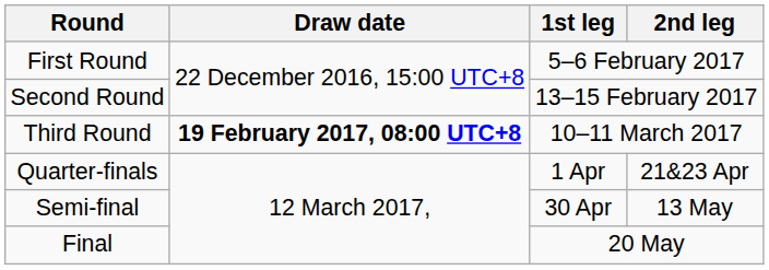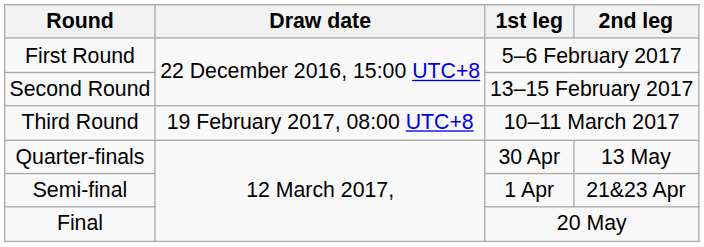 <table class="wikitable" style="text-align:center">
 <tr>
 <th>Round</th>
 <th>Draw date</th>
 <th>1st leg</th>
 <th>2nd leg</th>
 </tr>
 <tr>
 <td>First Round</td>
 <td rowspan="2">22 December 2016, 15:00 <a href='#'>UTC+8</a></td>
 <td colspan=2>5–6 February 2017</td>
 </tr>
 <tr>
 <td>Second Round</td>
 <td colspan=2>13–15 February 2017</td>
 </tr>
 <tr>
 <td>Third Round</td>
-<td><strong>19 February 2017, 08:00 <a href='#'>UTC+8</a></strong></td>
+<td>19 February 2017, 08:00 <a href='#'>UTC+8</a></td>
 <td colspan=2>10–11 March 2017</td>
 </tr>
 <tr>
 <td>Quarter-finals</td>
 <td rowspan="3">12 March 2017, </td>
-<td>1 Apr</td>
-<td>21&23 Apr</td>
+<td>30 Apr</td>
+<td>13 May</td>
 </tr>
 <tr>
 <td>Semi-final</td>
-<td>30 Apr</td>
-<td>13 May</td>
+<td>1 Apr</td>
+<td>21&23 Apr</td>
 </tr>
 <tr>
 <td>Final</td>
 <td colspan=2>20 May</td>
 </tr>
 </table>
